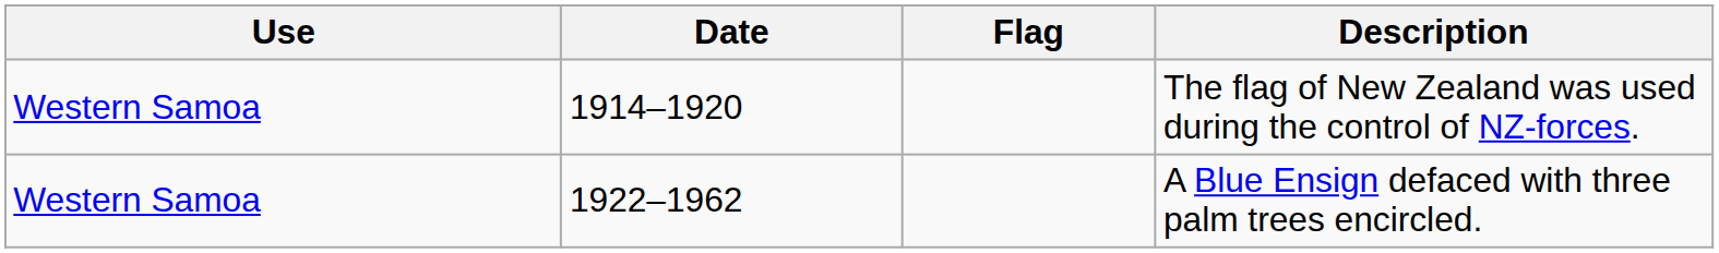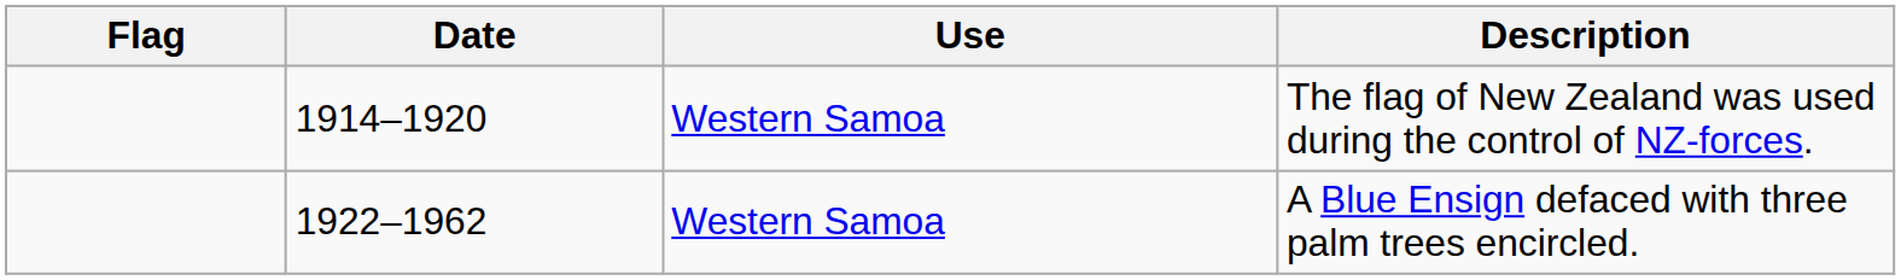 <table class="wikitable">
 <tr style="background:#efefef;">
+<th style="width:110px;">Flag</th>
+<th style="width:150px;">Date</th>
 <th style="width:250px;">Use</th>
-<th style="width:150px;">Date</th>
-<th style="width:110px;">Flag</th>
 <th style="width:250px;">Description</th>
 </tr>
 <tr>
+<td></td>
+<td>1914–1920</td>
 <td><a href='#'>Western Samoa</a></td>
-<td>1914–1920</td>
-<td></td>
 <td>The flag of New Zealand was used during the control of <a href='#'>NZ-forces</a>.</td>
 </tr>
 <tr>
+<td></td>
+<td>1922–1962</td>
 <td><a href='#'>Western Samoa</a></td>
-<td>1922–1962</td>
-<td></td>
 <td>A <a href='#'>Blue Ensign</a> defaced with three palm trees encircled.</td>
 </tr>
 </table>
